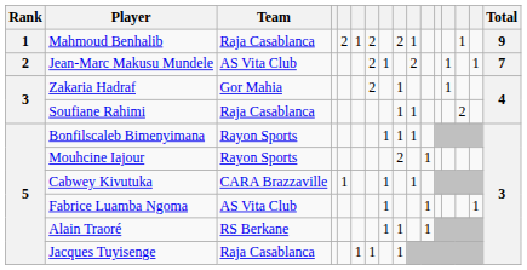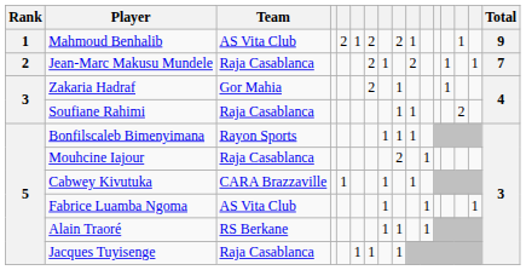 <table class="wikitable" style="text-align:center; font-size:90%">
 <tr>
 <th>Rank</th>
 <th>Player</th>
 <th>Team</th>
 <th></th>
 <th></th>
 <th></th>
 <th></th>
 <th></th>
 <th></th>
 <th></th>
 <th></th>
 <th></th>
 <th></th>
 <th></th>
 <th></th>
 <th>Total</th>
 </tr>
 <tr>
 <th>1</th>
 <td align=left> <a href='#'>Mahmoud Benhalib</a></td>
-<td align=left> <a href='#'>Raja Casablanca</a></td>
+<td align=left> <a href='#'>AS Vita Club</a></td>
 <td></td>
 <td>2</td>
 <td>1</td>
 <td>2</td>
 <td></td>
 <td>2</td>
 <td>1</td>
 <td></td>
 <td></td>
 <td></td>
 <td>1</td>
 <td></td>
 <th>9</th>
 </tr>
 <tr>
 <th>2</th>
 <td align=left> <a href='#'>Jean-Marc Makusu Mundele</a></td>
-<td align=left> <a href='#'>AS Vita Club</a></td>
+<td align=left> <a href='#'>Raja Casablanca</a></td>
 <td></td>
 <td></td>
 <td></td>
 <td>2</td>
 <td>1</td>
 <td></td>
 <td>2</td>
 <td></td>
 <td></td>
 <td>1</td>
 <td></td>
 <td>1</td>
 <th>7</th>
 </tr>
 <tr>
 <th rowspan=2>3</th>
 <td align=left> <a href='#'>Zakaria Hadraf</a></td>
 <td align=left> <a href='#'>Gor Mahia</a></td>
 <td></td>
 <td></td>
 <td></td>
 <td>2</td>
 <td></td>
 <td>1</td>
 <td></td>
 <td></td>
 <td></td>
 <td>1</td>
 <td></td>
 <td></td>
 <th rowspan=2>4</th>
 </tr>
 <tr>
 <td align=left> <a href='#'>Soufiane Rahimi</a></td>
 <td align=left> <a href='#'>Raja Casablanca</a></td>
 <td></td>
 <td></td>
 <td></td>
 <td></td>
 <td></td>
 <td>1</td>
 <td>1</td>
 <td></td>
 <td></td>
 <td></td>
 <td>2</td>
 <td></td>
 </tr>
 <tr>
 <th rowspan=6>5</th>
 <td align=left> <a href='#'>Bonfilscaleb Bimenyimana</a></td>
 <td align=left> <a href='#'>Rayon Sports</a></td>
 <td></td>
 <td></td>
 <td></td>
 <td></td>
 <td>1</td>
 <td>1</td>
 <td>1</td>
 <td></td>
 <td bgcolor="silver" colspan=4></td>
 <th rowspan=6>3</th>
 </tr>
 <tr>
 <td align=left> <a href='#'>Mouhcine Iajour</a></td>
-<td align=left> <a href='#'>Rayon Sports</a></td>
+<td align=left> <a href='#'>Raja Casablanca</a></td>
 <td></td>
 <td></td>
 <td></td>
 <td></td>
 <td></td>
 <td>2</td>
 <td></td>
 <td>1</td>
 <td></td>
 <td></td>
 <td></td>
 <td></td>
 </tr>
 <tr>
 <td align=left> <a href='#'>Cabwey Kivutuka</a></td>
 <td align=left> <a href='#'>CARA Brazzaville</a></td>
 <td></td>
 <td>1</td>
 <td></td>
 <td></td>
 <td>1</td>
 <td></td>
 <td>1</td>
 <td></td>
 <td bgcolor="silver" colspan=4></td>
 </tr>
 <tr>
 <td align=left> <a href='#'>Fabrice Luamba Ngoma</a></td>
 <td align=left> <a href='#'>AS Vita Club</a></td>
 <td></td>
 <td></td>
 <td></td>
 <td></td>
 <td>1</td>
 <td></td>
 <td></td>
 <td>1</td>
 <td></td>
 <td></td>
 <td></td>
 <td>1</td>
 </tr>
 <tr>
 <td align=left> <a href='#'>Alain Traoré</a></td>
 <td align=left> <a href='#'>RS Berkane</a></td>
 <td></td>
 <td></td>
 <td></td>
 <td></td>
 <td>1</td>
 <td>1</td>
 <td></td>
 <td>1</td>
 <td bgcolor="silver" colspan=4></td>
 </tr>
 <tr>
 <td align=left> <a href='#'>Jacques Tuyisenge</a></td>
 <td align=left> <a href='#'>Raja Casablanca</a></td>
 <td></td>
 <td></td>
 <td>1</td>
 <td>1</td>
 <td></td>
 <td>1</td>
 <td bgcolor="silver" colspan=6></td>
 </tr>
 </table>
